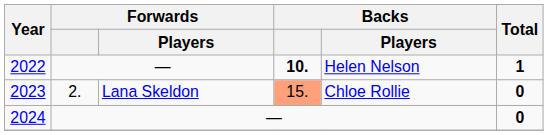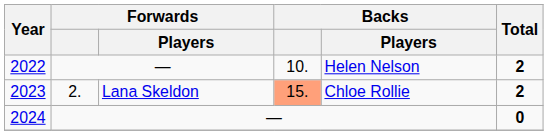 <table class="wikitable">
 <tr>
 <th width=40 rowspan=2>Year</th>
 <th colspan=2>Forwards</th>
 <th colspan=2>Backs</th>
 <th width=40 rowspan=2>Total</th>
 </tr>
 <tr>
 <th width=40></th>
 <th width=170>Players</th>
 <th width=40></th>
 <th width=170>Players</th>
 </tr>
 <tr>
 <td align=center><a href='#'>2022</a></td>
 <td align=center colspan=2>—</td>
-<td align=center><strong>10.</strong></td>
+<td align=center>10.</td>
 <td><a href='#'>Helen Nelson</a></td>
-<td align=center><strong>1</strong></td>
+<td align=center><strong>2</strong></td>
 </tr>
 <tr>
 <td align=center><a href='#'>2023</a></td>
 <td align=center>2.</td>
 <td><a href='#'>Lana Skeldon</a></td>
 <td align=center style="background: lightsalmon;">15.</td>
 <td><a href='#'>Chloe Rollie</a></td>
-<td align=center><strong>0</strong></td>
+<td align=center><strong>2</strong></td>
 </tr>
 <tr>
 <td align=center><a href='#'>2024</a></td>
 <td align=center colspan=4>—</td>
 <td align=center><strong>0</strong></td>
 </tr>
 <tr>
 </tr>
 </table>
